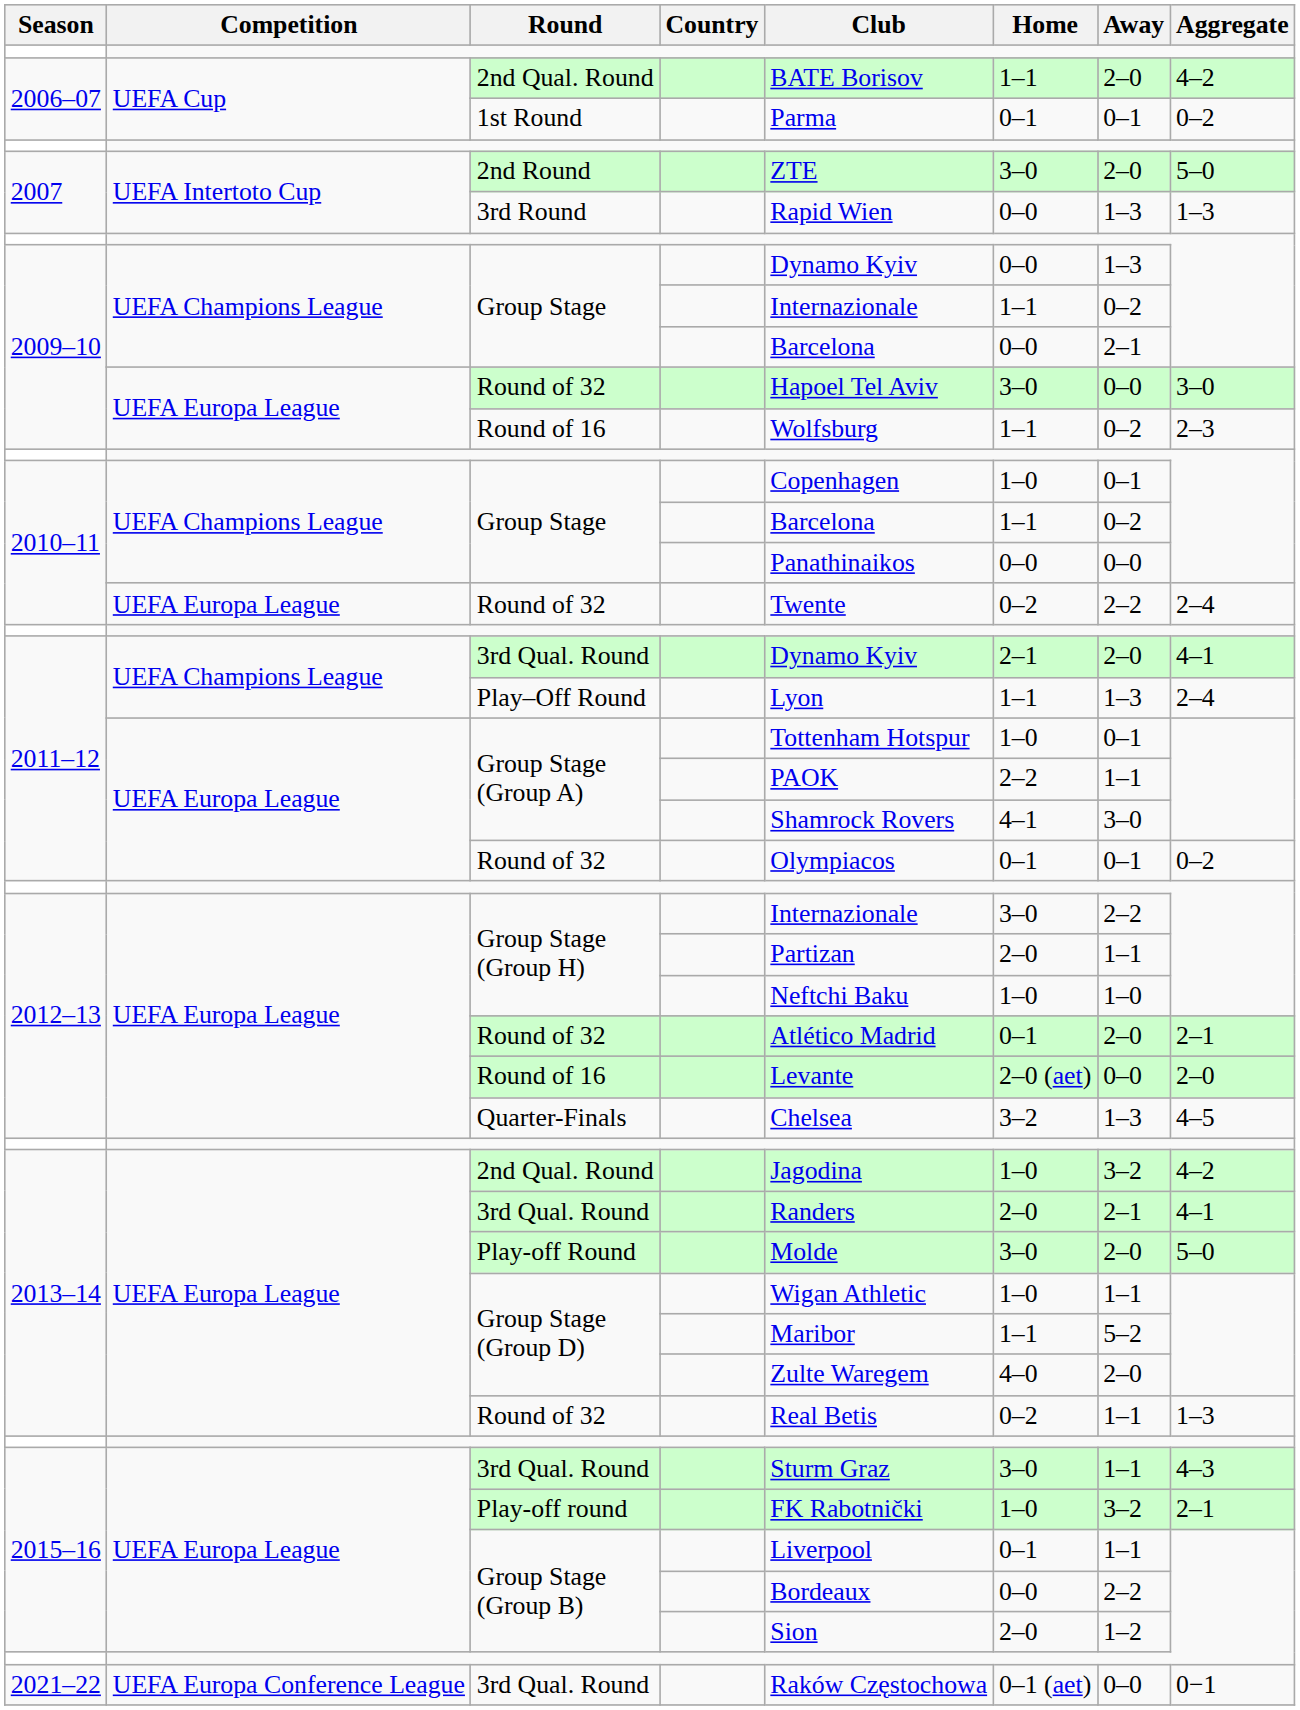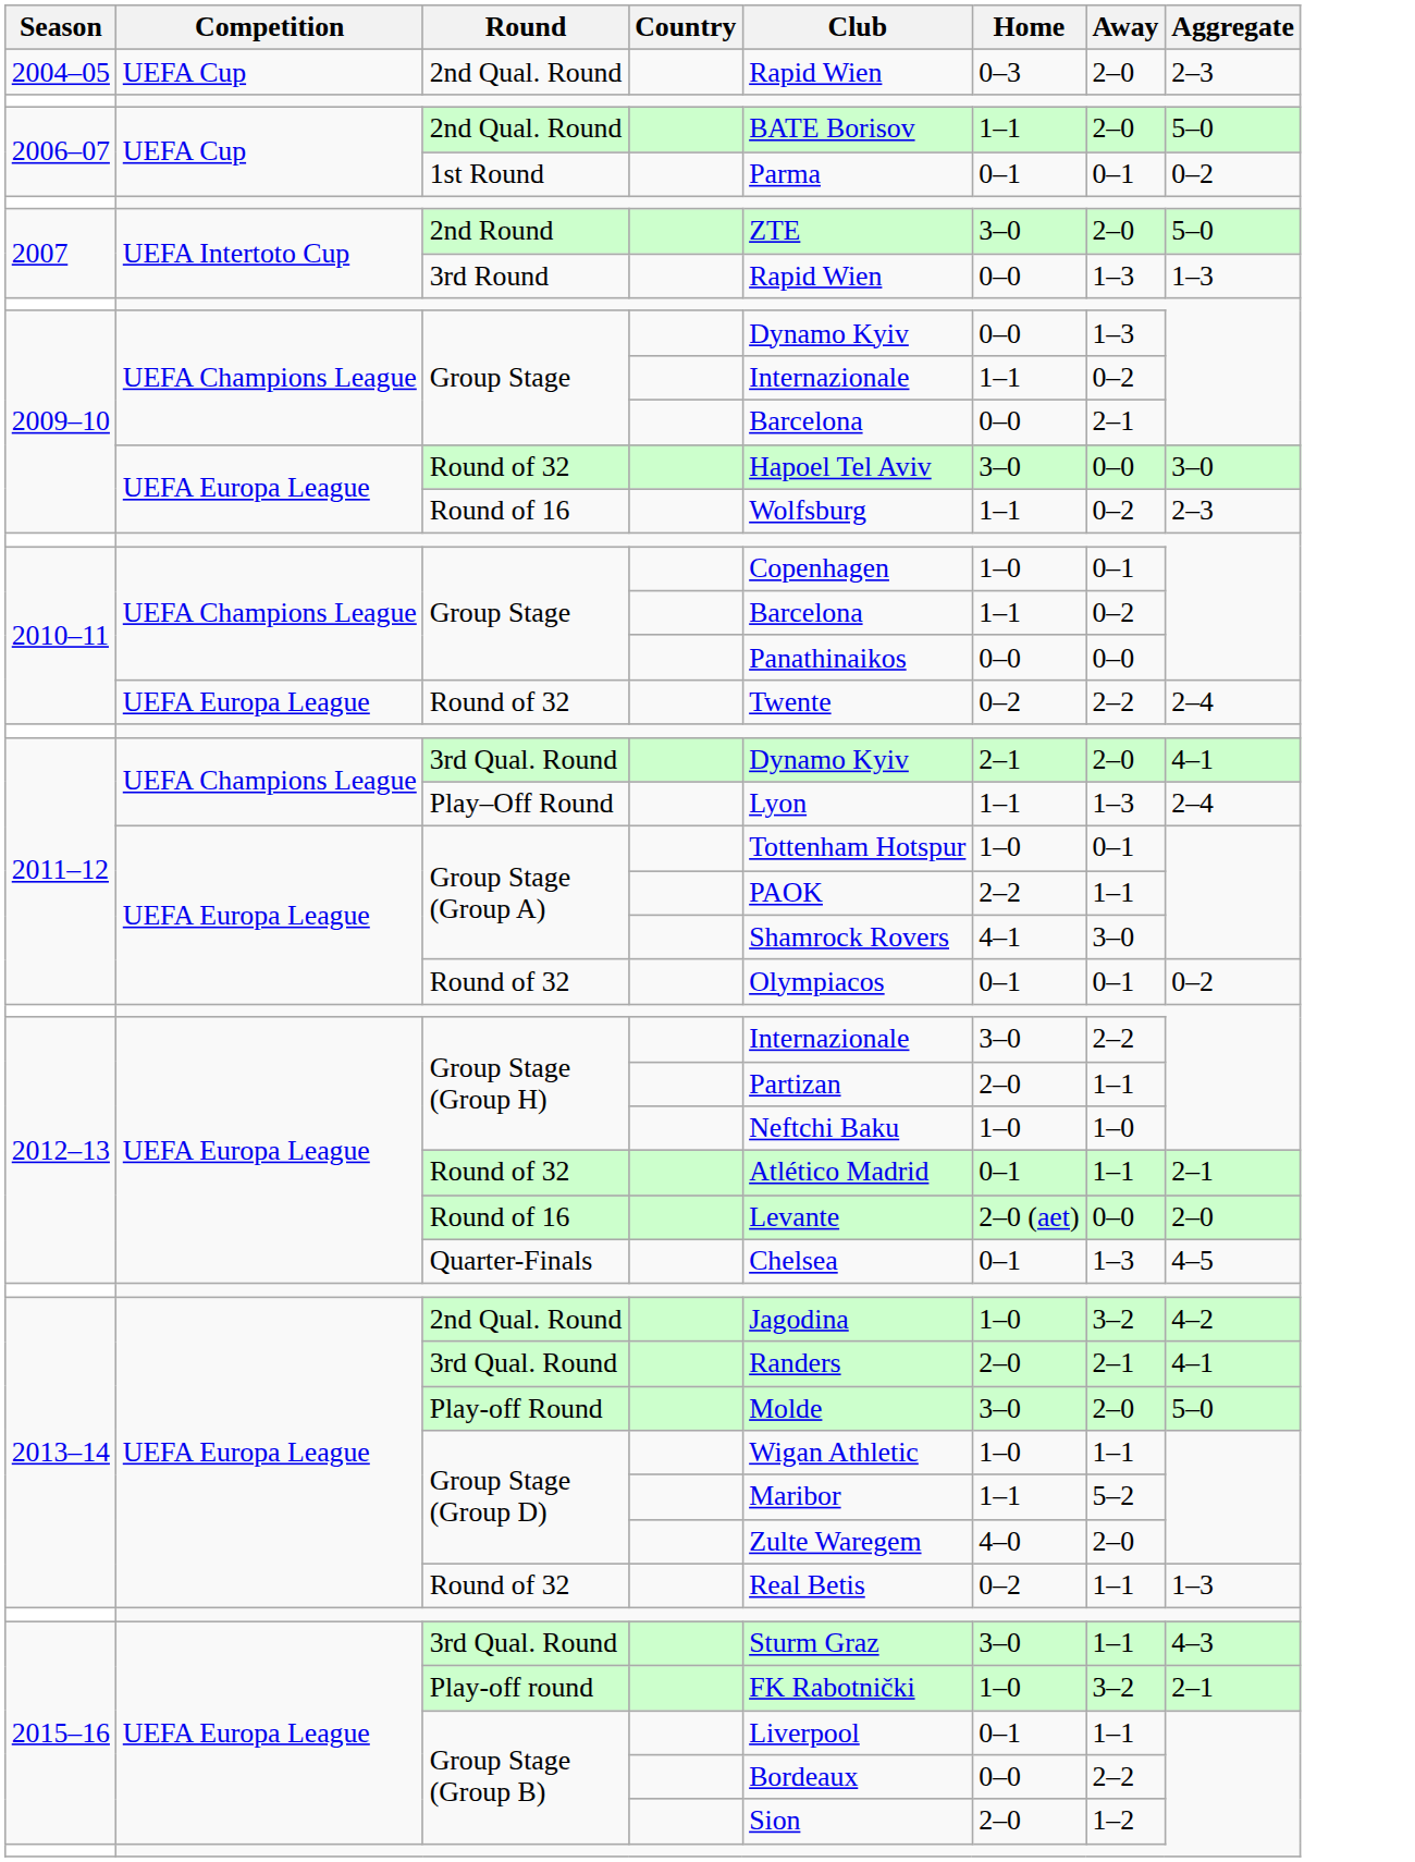 <table class="wikitable">
 <tr>
 <th>Season</th>
 <th>Competition</th>
 <th>Round</th>
 <th>Country</th>
 <th>Club</th>
 <th>Home</th>
 <th>Away</th>
 <th>Aggregate</th>
 </tr>
 <tr>
+<td><a href='#'>2004–05</a></td>
+<td><a href='#'>UEFA Cup</a></td>
+<td>2nd Qual. Round</td>
+<td></td>
+<td><a href='#'>Rapid Wien</a></td>
+<td>0–3</td>
+<td>2–0</td>
+<td>2–3</td>
+</tr>
+<tr>
 <td style="text-align:center; background:white;"></td>
 </tr>
 <tr>
 <td rowspan="2"><a href='#'>2006–07</a></td>
 <td rowspan="2"><a href='#'>UEFA Cup</a></td>
 <td style="background:#cfc;">2nd Qual. Round</td>
 <td style="background:#cfc;"></td>
 <td style="background:#cfc;"><a href='#'>BATE Borisov</a></td>
 <td style="background:#cfc;">1–1</td>
 <td style="background:#cfc;">2–0</td>
-<td style="background:#cfc;">4–2</td>
+<td style="background:#cfc;">5–0</td>
 </tr>
 <tr>
 <td>1st Round</td>
 <td></td>
 <td><a href='#'>Parma</a></td>
 <td>0–1</td>
 <td>0–1</td>
 <td>0–2</td>
 </tr>
 <tr>
 <td style="text-align:center; background:white;"></td>
 </tr>
 <tr>
 <td rowspan="2"><a href='#'>2007</a></td>
 <td rowspan="2"><a href='#'>UEFA Intertoto Cup</a></td>
 <td style="background:#cfc;">2nd Round</td>
 <td style="background:#cfc;"></td>
 <td style="background:#cfc;"><a href='#'>ZTE</a></td>
 <td style="background:#cfc;">3–0</td>
 <td style="background:#cfc;">2–0</td>
 <td style="background:#cfc;">5–0</td>
 </tr>
 <tr>
 <td>3rd Round</td>
 <td></td>
 <td><a href='#'>Rapid Wien</a></td>
 <td>0–0</td>
 <td>1–3</td>
 <td>1–3</td>
 </tr>
 <tr>
 <td style="text-align:center; background:white;"></td>
 </tr>
 <tr>
 <td rowspan="5"><a href='#'>2009–10</a></td>
 <td rowspan="3"><a href='#'>UEFA Champions League</a></td>
 <td rowspan="3">Group Stage</td>
 <td></td>
 <td><a href='#'>Dynamo Kyiv</a></td>
 <td>0–0</td>
 <td>1–3</td>
 </tr>
 <tr>
 <td></td>
 <td><a href='#'>Internazionale</a></td>
 <td>1–1</td>
 <td>0–2</td>
 </tr>
 <tr>
 <td></td>
 <td><a href='#'>Barcelona</a></td>
 <td>0–0</td>
 <td>2–1</td>
 </tr>
 <tr>
 <td rowspan="2"><a href='#'>UEFA Europa League</a></td>
 <td style="background:#cfc;">Round of 32</td>
 <td style="background:#cfc;"></td>
 <td style="background:#cfc;"><a href='#'>Hapoel Tel Aviv</a></td>
 <td style="background:#cfc;">3–0</td>
 <td style="background:#cfc;">0–0</td>
 <td style="background:#cfc;">3–0</td>
 </tr>
 <tr>
 <td>Round of 16</td>
 <td></td>
 <td><a href='#'>Wolfsburg</a></td>
 <td>1–1</td>
 <td>0–2</td>
 <td>2–3</td>
 </tr>
 <tr>
 <td style="text-align:center; background:white;"></td>
 </tr>
 <tr>
 <td rowspan="4"><a href='#'>2010–11</a></td>
 <td rowspan="3"><a href='#'>UEFA Champions League</a></td>
 <td rowspan="3">Group Stage</td>
 <td></td>
 <td><a href='#'>Copenhagen</a></td>
 <td>1–0</td>
 <td>0–1</td>
 </tr>
 <tr>
 <td></td>
 <td><a href='#'>Barcelona</a></td>
 <td>1–1</td>
 <td>0–2</td>
 </tr>
 <tr>
 <td></td>
 <td><a href='#'>Panathinaikos</a></td>
 <td>0–0</td>
 <td>0–0</td>
 </tr>
 <tr>
 <td><a href='#'>UEFA Europa League</a></td>
 <td>Round of 32</td>
 <td></td>
 <td><a href='#'>Twente</a></td>
 <td>0–2</td>
 <td>2–2</td>
 <td>2–4</td>
 </tr>
 <tr>
 <td style="text-align:center; background:white;"></td>
 </tr>
 <tr>
 <td rowspan="6"><a href='#'>2011–12</a></td>
 <td rowspan="2"><a href='#'>UEFA Champions League</a></td>
 <td style="background:#cfc;">3rd Qual. Round</td>
 <td style="background:#cfc;"></td>
 <td style="background:#cfc;"><a href='#'>Dynamo Kyiv</a></td>
 <td style="background:#cfc;">2–1</td>
 <td style="background:#cfc;">2–0</td>
 <td style="background:#cfc;">4–1</td>
 </tr>
 <tr>
 <td>Play–Off Round</td>
 <td></td>
 <td><a href='#'>Lyon</a></td>
 <td>1–1</td>
 <td>1–3</td>
 <td>2–4</td>
 </tr>
 <tr>
 <td rowspan="4"><a href='#'>UEFA Europa League</a></td>
 <td rowspan="3">Group Stage<br>(Group A)</td>
 <td></td>
 <td><a href='#'>Tottenham Hotspur</a></td>
 <td>1–0</td>
 <td>0–1</td>
 </tr>
 <tr>
 <td></td>
 <td><a href='#'>PAOK</a></td>
 <td>2–2</td>
 <td>1–1</td>
 </tr>
 <tr>
 <td></td>
 <td><a href='#'>Shamrock Rovers</a></td>
 <td>4–1</td>
 <td>3–0</td>
 </tr>
 <tr>
 <td>Round of 32</td>
 <td></td>
 <td><a href='#'>Olympiacos</a></td>
 <td>0–1</td>
 <td>0–1</td>
 <td>0–2</td>
 </tr>
 <tr>
 <td style="text-align:center; background:white;"></td>
 </tr>
 <tr>
 <td rowspan="6"><a href='#'>2012–13</a></td>
 <td rowspan="6"><a href='#'>UEFA Europa League</a></td>
 <td rowspan="3">Group Stage<br>(Group H)</td>
 <td></td>
 <td><a href='#'>Internazionale</a></td>
 <td>3–0</td>
 <td>2–2</td>
 </tr>
 <tr>
 <td></td>
 <td><a href='#'>Partizan</a></td>
 <td>2–0</td>
 <td>1–1</td>
 </tr>
 <tr>
 <td></td>
 <td><a href='#'>Neftchi Baku</a></td>
 <td>1–0</td>
 <td>1–0</td>
 </tr>
 <tr>
 <td style="background:#cfc;">Round of 32</td>
 <td style="background:#cfc;"></td>
 <td style="background:#cfc;"><a href='#'>Atlético Madrid</a></td>
 <td style="background:#cfc;">0–1</td>
-<td style="background:#cfc;">2–0</td>
+<td style="background:#cfc;">1–1</td>
 <td style="background:#cfc;">2–1</td>
 </tr>
 <tr>
 <td style="background:#cfc;">Round of 16</td>
 <td style="background:#cfc;"></td>
 <td style="background:#cfc;"><a href='#'>Levante</a></td>
 <td style="background:#cfc;">2–0 (<a href='#'>aet</a>)</td>
 <td style="background:#cfc;">0–0</td>
 <td style="background:#cfc;">2–0</td>
 </tr>
 <tr>
 <td>Quarter-Finals</td>
 <td></td>
 <td><a href='#'>Chelsea</a></td>
-<td>3–2</td>
+<td>0–1</td>
 <td>1–3</td>
 <td>4–5</td>
 </tr>
 <tr>
 <td style="text-align:center; background:white;"></td>
 </tr>
 <tr>
 <td rowspan="7"><a href='#'>2013–14</a></td>
 <td rowspan="7"><a href='#'>UEFA Europa League</a></td>
 <td style="background:#cfc;">2nd Qual. Round</td>
 <td style="background:#cfc;"></td>
 <td style="background:#cfc;"><a href='#'>Jagodina</a></td>
 <td style="background:#cfc;">1–0</td>
 <td style="background:#cfc;">3–2</td>
 <td style="background:#cfc;">4–2</td>
 </tr>
 <tr>
 <td style="background:#cfc;">3rd Qual. Round</td>
 <td style="background:#cfc;"></td>
 <td style="background:#cfc;"><a href='#'>Randers</a></td>
 <td style="background:#cfc;">2–0</td>
 <td style="background:#cfc;">2–1</td>
 <td style="background:#cfc;">4–1</td>
 </tr>
 <tr>
 <td style="background:#cfc;">Play-off Round</td>
 <td style="background:#cfc;"></td>
 <td style="background:#cfc;"><a href='#'>Molde</a></td>
 <td style="background:#cfc;">3–0</td>
 <td style="background:#cfc;">2–0</td>
 <td style="background:#cfc;">5–0</td>
 </tr>
 <tr>
 <td rowspan="3">Group Stage<br>(Group D)</td>
 <td></td>
 <td><a href='#'>Wigan Athletic</a></td>
 <td>1–0</td>
 <td>1–1</td>
 </tr>
 <tr>
 <td></td>
 <td><a href='#'>Maribor</a></td>
 <td>1–1</td>
 <td>5–2</td>
 </tr>
 <tr>
 <td></td>
 <td><a href='#'>Zulte Waregem</a></td>
 <td>4–0</td>
 <td>2–0</td>
 </tr>
 <tr>
 <td>Round of 32</td>
 <td></td>
 <td><a href='#'>Real Betis</a></td>
 <td>0–2</td>
 <td>1–1</td>
 <td>1–3</td>
 </tr>
 <tr>
 <td style="text-align:center; background:white;"></td>
 </tr>
 <tr>
 <td rowspan=5><a href='#'>2015–16</a></td>
 <td rowspan=5><a href='#'>UEFA Europa League</a></td>
 <td style="background:#cfc;">3rd Qual. Round</td>
 <td style="background:#cfc;"></td>
 <td style="background:#cfc;"><a href='#'>Sturm Graz</a></td>
 <td style="background:#cfc;">3–0</td>
 <td style="background:#cfc;">1–1</td>
 <td style="background:#cfc;">4–3</td>
 </tr>
 <tr>
 <td style="background:#cfc;">Play-off round</td>
 <td style="background:#cfc;"></td>
 <td style="background:#cfc;"><a href='#'>FK Rabotnički</a></td>
 <td style="background:#cfc;">1–0</td>
 <td style="background:#cfc;">3–2</td>
 <td style="background:#cfc;">2–1</td>
 </tr>
 <tr>
 <td rowspan="3">Group Stage<br>(Group B)</td>
 <td></td>
 <td><a href='#'>Liverpool</a></td>
 <td>0–1</td>
 <td>1–1</td>
 </tr>
 <tr>
 <td></td>
 <td><a href='#'>Bordeaux</a></td>
 <td>0–0</td>
 <td>2–2</td>
 </tr>
 <tr>
 <td></td>
 <td><a href='#'>Sion</a></td>
 <td>2–0</td>
 <td>1–2</td>
 </tr>
 <tr>
 <td style="text-align:center; background:white;"></td>
 </tr>
-<tr>
-<td><a href='#'>2021–22</a></td>
-<td><a href='#'>UEFA Europa Conference League</a></td>
-<td>3rd Qual. Round</td>
-<td></td>
-<td><a href='#'>Raków Częstochowa</a></td>
-<td>0–1 (<a href='#'>aet</a>)</td>
-<td>0–0</td>
-<td>0−1</td>
-</tr>
 </table>
